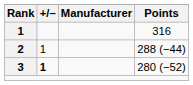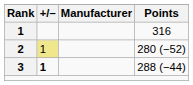 <table class="wikitable sortable" style="font-size: 95%;">
 <tr>
 </tr>
 <tr>
 <th scope="col">Rank</th>
 <th scope="col">+/–</th>
 <th scope="col">Manufacturer</th>
 <th scope="col">Points</th>
 </tr>
 <tr>
 <th scope="row">1</th>
 <td align="left"></td>
 <td></td>
 <td align="center">316</td>
 </tr>
 <tr>
 <th scope="row">2</th>
-<td align="left"> 1</td>
+<td align="left" style="background: khaki;"> 1</td>
 <td></td>
-<td align="center">288 (−44)</td>
+<td align="center">280 (−52)</td>
 </tr>
 <tr>
 <th scope="row">3</th>
 <td align="left"><strong> 1</strong></td>
 <td></td>
-<td align="center">280 (−52)</td>
+<td align="center">288 (−44)</td>
 </tr>
 <tr class="sortbottom">
 <td colspan="9"></td>
 </tr>
 </table>
